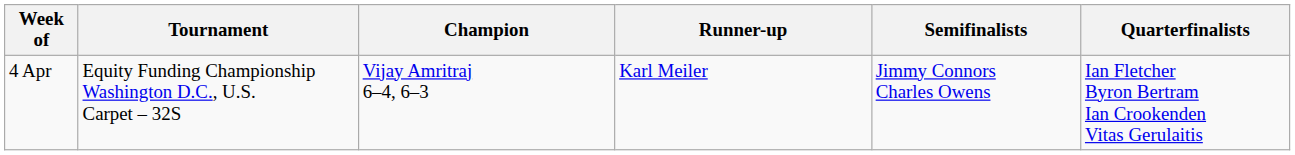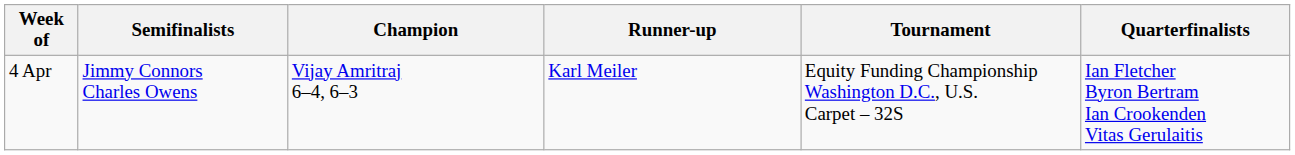 <table class="wikitable">
 <tr>
 <th style="width:55px;">Week of</th>
-<th style="width:230px;">Tournament</th>
+<th style="width:170px;">Semifinalists</th>
 <th style="width:210px;">Champion</th>
 <th style="width:210px;">Runner-up</th>
-<th style="width:170px;">Semifinalists</th>
+<th style="width:230px;">Tournament</th>
 <th style="width:170px;">Quarterfinalists</th>
 </tr>
 <tr valign=top>
 <td>4 Apr</td>
-<td>Equity Funding Championship<br><a href='#'>Washington D.C.</a>,  U.S. <br> Carpet – 32S</td>
+<td> <a href='#'>Jimmy Connors</a> <br>  <a href='#'>Charles Owens</a></td>
 <td> <a href='#'>Vijay Amritraj</a> <br> 6–4, 6–3</td>
 <td> <a href='#'>Karl Meiler</a></td>
-<td> <a href='#'>Jimmy Connors</a> <br>  <a href='#'>Charles Owens</a></td>
+<td>Equity Funding Championship<br><a href='#'>Washington D.C.</a>,  U.S. <br> Carpet – 32S</td>
 <td> <a href='#'>Ian Fletcher</a> <br>  <a href='#'>Byron Bertram</a> <br>  <a href='#'>Ian Crookenden</a>  <br>   <a href='#'>Vitas Gerulaitis</a></td>
 </tr>
 </table>
